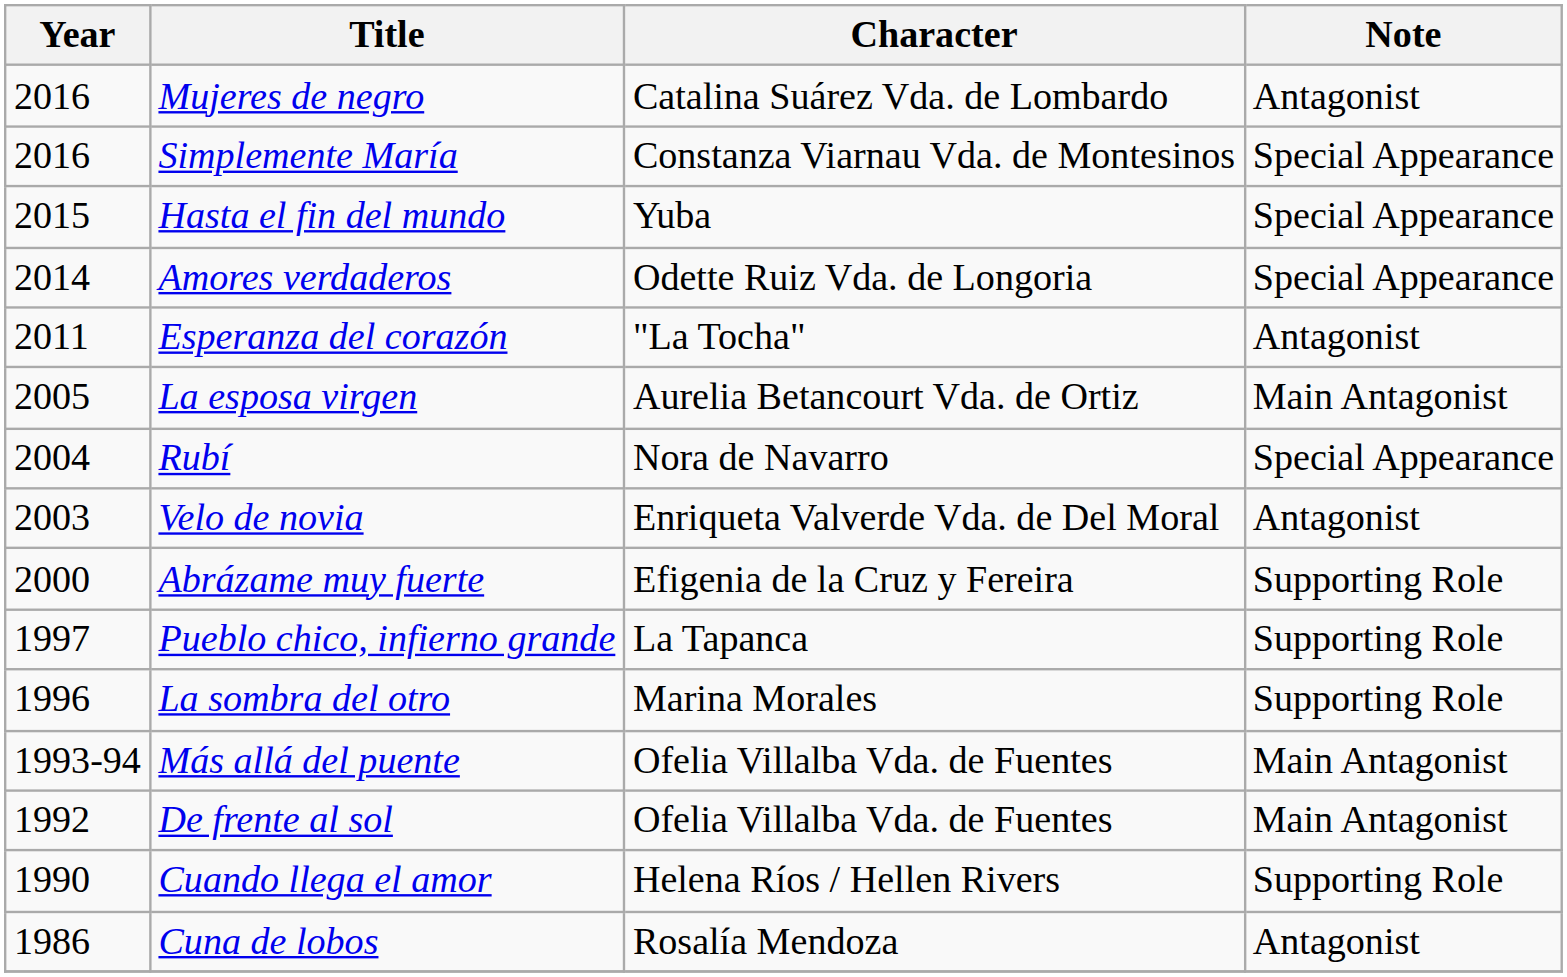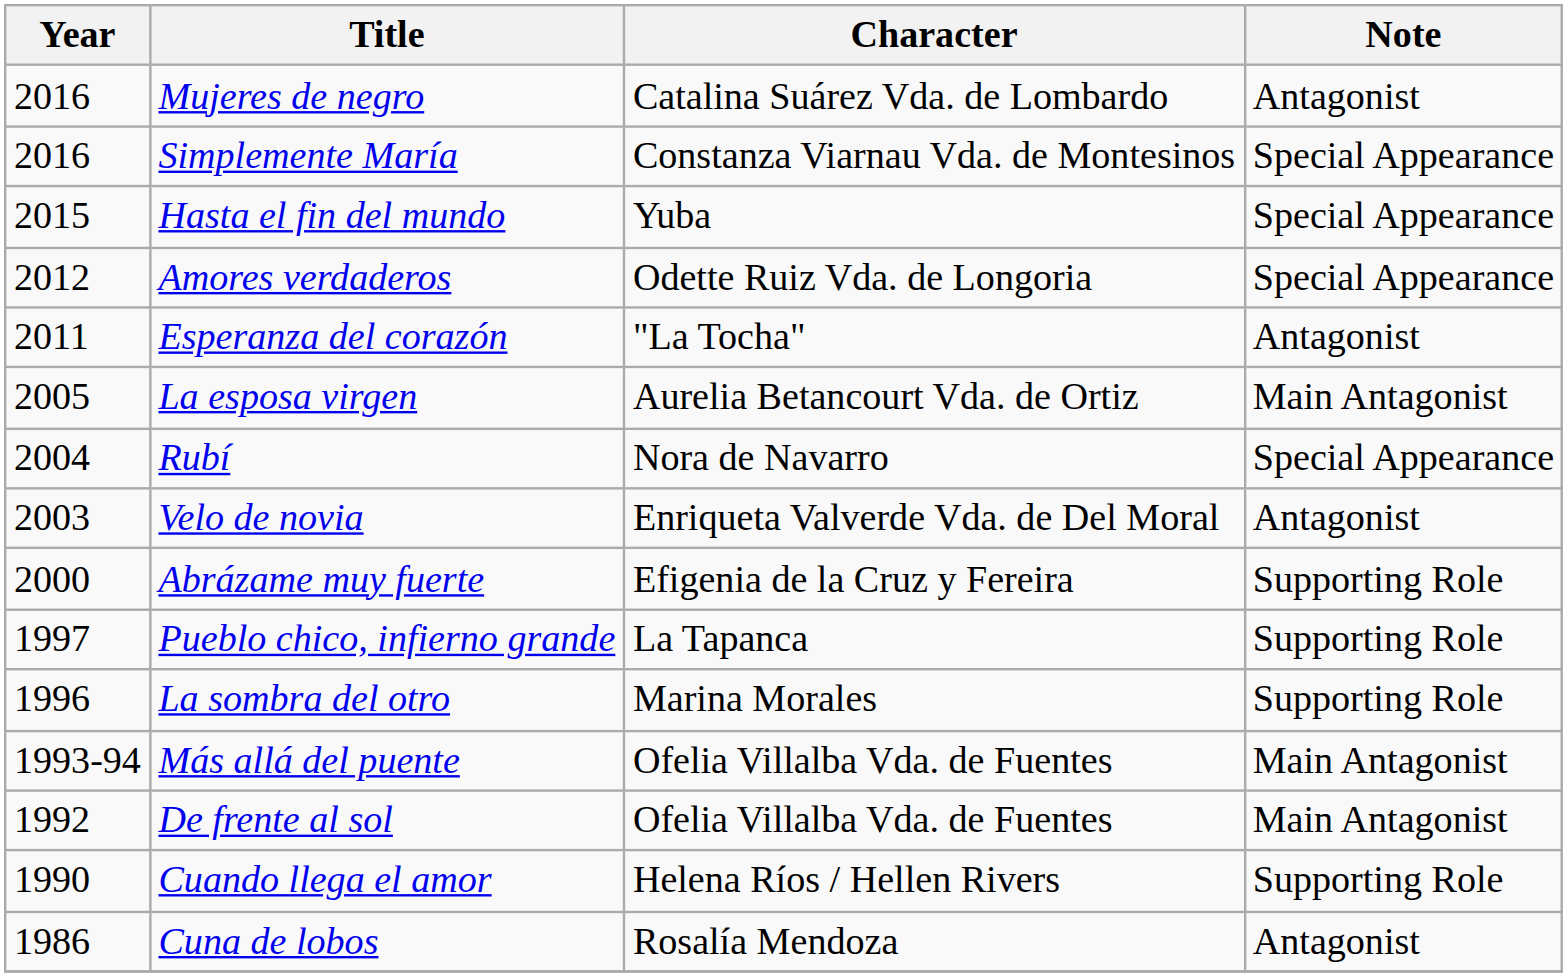 <table class="wikitable">
 <tr>
 <th>Year</th>
 <th>Title</th>
 <th>Character</th>
 <th>Note</th>
 </tr>
 <tr>
 <td>2016</td>
 <td><em><a href='#'>Mujeres de negro</a></em></td>
 <td>Catalina Suárez Vda. de Lombardo</td>
 <td>Antagonist</td>
 </tr>
 <tr>
 <td>2016</td>
 <td><em><a href='#'>Simplemente María</a></em></td>
 <td>Constanza Viarnau Vda. de Montesinos</td>
 <td>Special Appearance</td>
 </tr>
 <tr>
 <td>2015</td>
 <td><em><a href='#'>Hasta el fin del mundo</a></em></td>
 <td>Yuba</td>
 <td>Special Appearance</td>
 </tr>
 <tr>
-<td>2014</td>
+<td>2012</td>
 <td><em><a href='#'>Amores verdaderos</a></em></td>
 <td>Odette Ruiz Vda. de Longoria</td>
 <td>Special Appearance</td>
 </tr>
 <tr>
 <td>2011</td>
 <td><em><a href='#'>Esperanza del corazón</a></em></td>
 <td>"La Tocha"</td>
 <td>Antagonist</td>
 </tr>
 <tr>
 <td>2005</td>
 <td><em><a href='#'>La esposa virgen</a></em></td>
 <td>Aurelia Betancourt Vda. de Ortiz</td>
 <td>Main Antagonist</td>
 </tr>
 <tr>
 <td>2004</td>
 <td><em><a href='#'>Rubí</a></em></td>
 <td>Nora de Navarro</td>
 <td>Special Appearance</td>
 </tr>
 <tr>
 <td>2003</td>
 <td><em><a href='#'>Velo de novia</a></em></td>
 <td>Enriqueta Valverde Vda. de Del Moral</td>
 <td>Antagonist</td>
 </tr>
 <tr>
 <td>2000</td>
 <td><em><a href='#'>Abrázame muy fuerte</a></em></td>
 <td>Efigenia de la Cruz y Fereira</td>
 <td>Supporting Role</td>
 </tr>
 <tr>
 <td>1997</td>
 <td><em><a href='#'>Pueblo chico, infierno grande</a></em></td>
 <td>La Tapanca</td>
 <td>Supporting Role</td>
 </tr>
 <tr>
 <td>1996</td>
 <td><em><a href='#'>La sombra del otro</a></em></td>
 <td>Marina Morales</td>
 <td>Supporting Role</td>
 </tr>
 <tr>
 <td>1993-94</td>
 <td><em><a href='#'>Más allá del puente</a></em></td>
 <td>Ofelia Villalba Vda. de Fuentes</td>
 <td>Main Antagonist</td>
 </tr>
 <tr>
 <td>1992</td>
 <td><em><a href='#'>De frente al sol</a></em></td>
 <td>Ofelia Villalba Vda. de Fuentes</td>
 <td>Main Antagonist</td>
 </tr>
 <tr>
 <td>1990</td>
 <td><em><a href='#'>Cuando llega el amor</a></em></td>
 <td>Helena Ríos / Hellen Rivers</td>
 <td>Supporting Role</td>
 </tr>
 <tr>
 <td>1986</td>
 <td><em><a href='#'>Cuna de lobos</a></em></td>
 <td>Rosalía Mendoza</td>
 <td>Antagonist</td>
 </tr>
 <tr>
 </tr>
 </table>
